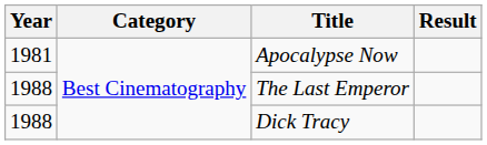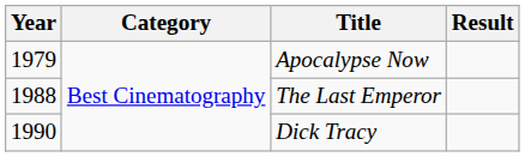 <table class="wikitable">
 <tr>
 <th>Year</th>
 <th>Category</th>
 <th>Title</th>
 <th>Result</th>
 </tr>
 <tr>
-<td>1981</td>
+<td>1979</td>
 <td rowspan=3><a href='#'>Best Cinematography</a></td>
 <td><em>Apocalypse Now</em></td>
 <td></td>
 </tr>
 <tr>
 <td>1988</td>
 <td><em>The Last Emperor</em></td>
 <td></td>
 </tr>
 <tr>
-<td>1988</td>
+<td>1990</td>
 <td><em>Dick Tracy</em></td>
 <td></td>
 </tr>
 </table>
